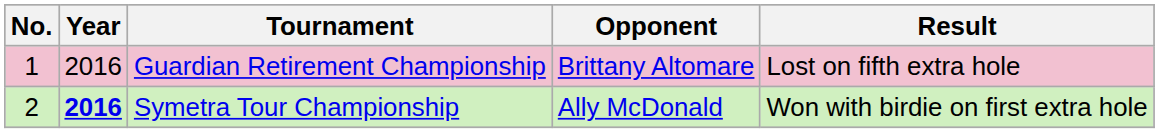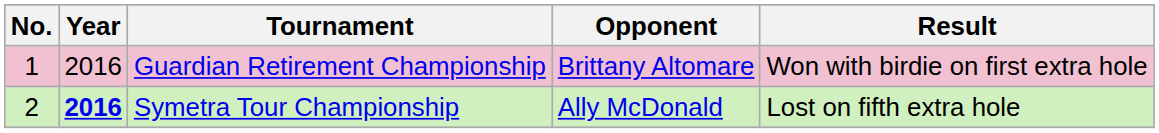 <table class="wikitable" style="font-size:95%;">
 <tr>
 <th>No.</th>
 <th>Year</th>
 <th>Tournament</th>
 <th>Opponent</th>
 <th>Result</th>
 </tr>
 <tr style="background:#F2C1D1;">
 <td align=center>1</td>
 <td>2016</td>
 <td><a href='#'>Guardian Retirement Championship</a></td>
 <td> <a href='#'>Brittany Altomare</a></td>
-<td>Lost on fifth extra hole</td>
+<td>Won with birdie on first extra hole</td>
 </tr>
 <tr style="background:#D0F0C0;">
 <td align=center>2</td>
 <td><strong><a href='#'>2016</a></strong></td>
 <td><a href='#'>Symetra Tour Championship</a></td>
 <td> <a href='#'>Ally McDonald</a></td>
-<td>Won with birdie on first extra hole</td>
+<td>Lost on fifth extra hole</td>
 </tr>
 </table>
